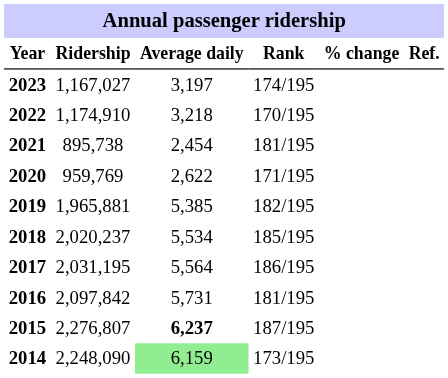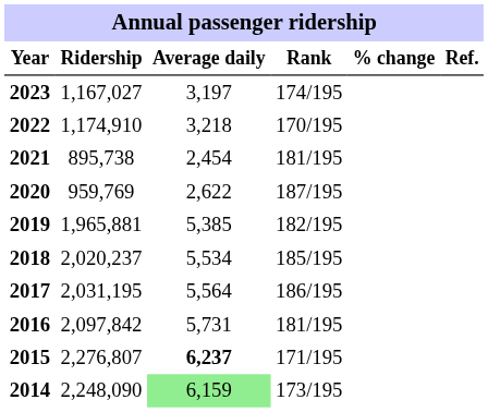 <table class="toccolours" cellpadding="4" cellspacing="0" style="text-align:right;">
 <tr>
 <th colspan="6"  style="background-color:#ccf; background-color:#ccf; font-size:110%; text-align:center;">Annual passenger ridership</th>
 </tr>
 <tr style="font-size:95%; text-align:center">
 <th style="border-bottom:1px solid black">Year</th>
 <th style="border-bottom:1px solid black">Ridership</th>
 <th style="border-bottom:1px solid black">Average daily</th>
 <th style="border-bottom:1px solid black">Rank</th>
 <th style="border-bottom:1px solid black">% change</th>
 <th style="border-bottom:1px solid black">Ref.</th>
 </tr>
 <tr style="text-align:center;">
 <td><strong>2023</strong></td>
 <td>1,167,027</td>
 <td>3,197</td>
 <td>174/195</td>
 <td></td>
 <td></td>
 </tr>
 <tr style="text-align:center;">
 <td><strong>2022</strong></td>
 <td>1,174,910</td>
 <td>3,218</td>
 <td>170/195</td>
 <td></td>
 <td></td>
 </tr>
 <tr style="text-align:center;">
 <td><strong>2021</strong></td>
 <td>895,738</td>
 <td>2,454</td>
 <td>181/195</td>
 <td></td>
 <td></td>
 </tr>
 <tr style="text-align:center;">
 <td><strong>2020</strong></td>
 <td>959,769</td>
 <td>2,622</td>
-<td>171/195</td>
+<td>187/195</td>
 <td></td>
 <td></td>
 </tr>
 <tr style="text-align:center;">
 <td><strong>2019</strong></td>
 <td>1,965,881</td>
 <td>5,385</td>
 <td>182/195</td>
 <td></td>
 <td></td>
 </tr>
 <tr style="text-align:center;">
 <td><strong>2018</strong></td>
 <td>2,020,237</td>
 <td>5,534</td>
 <td>185/195</td>
 <td></td>
 <td></td>
 </tr>
 <tr style="text-align:center;">
 <td><strong>2017</strong></td>
 <td>2,031,195</td>
 <td>5,564</td>
 <td>186/195</td>
 <td></td>
 <td></td>
 </tr>
 <tr style="text-align:center;">
 <td><strong>2016</strong></td>
 <td>2,097,842</td>
 <td>5,731</td>
 <td>181/195</td>
 <td></td>
 <td></td>
 </tr>
 <tr style="text-align:center;">
 <td><strong>2015</strong></td>
 <td>2,276,807</td>
 <td><strong>6,237</strong></td>
-<td>187/195</td>
+<td>171/195</td>
 <td></td>
 <td></td>
 </tr>
 <tr style="text-align:center;">
 <td><strong>2014</strong></td>
 <td>2,248,090</td>
 <td style="background: lightgreen;">6,159</td>
 <td>173/195</td>
 <td></td>
 <td></td>
 </tr>
 </table>
